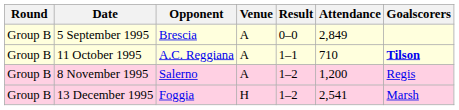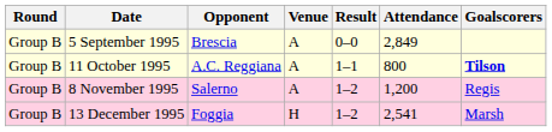 <table class="wikitable">
 <tr>
 <th>Round</th>
 <th>Date</th>
 <th>Opponent</th>
 <th>Venue</th>
 <th>Result</th>
 <th>Attendance</th>
 <th>Goalscorers</th>
 </tr>
 <tr style="background-color: #ffffdd;">
 <td>Group B</td>
 <td>5 September 1995</td>
 <td><a href='#'>Brescia</a></td>
 <td>A</td>
 <td>0–0</td>
 <td>2,849</td>
 <td></td>
 </tr>
 <tr style="background-color: #ffffdd;">
 <td>Group B</td>
 <td>11 October 1995</td>
 <td><a href='#'>A.C. Reggiana</a></td>
 <td>A</td>
 <td>1–1</td>
-<td>710</td>
+<td>800</td>
 <td><strong><a href='#'>Tilson</a></strong></td>
 </tr>
 <tr style="background-color: #ffd0e3;">
 <td>Group B</td>
 <td>8 November 1995</td>
 <td><a href='#'>Salerno</a></td>
 <td>A</td>
 <td>1–2</td>
 <td>1,200</td>
 <td><a href='#'>Regis</a></td>
 </tr>
 <tr style="background-color: #ffd0e3;">
 <td>Group B</td>
 <td>13 December 1995</td>
 <td><a href='#'>Foggia</a></td>
 <td>H</td>
 <td>1–2</td>
 <td>2,541</td>
 <td><a href='#'>Marsh</a></td>
 </tr>
 </table>
